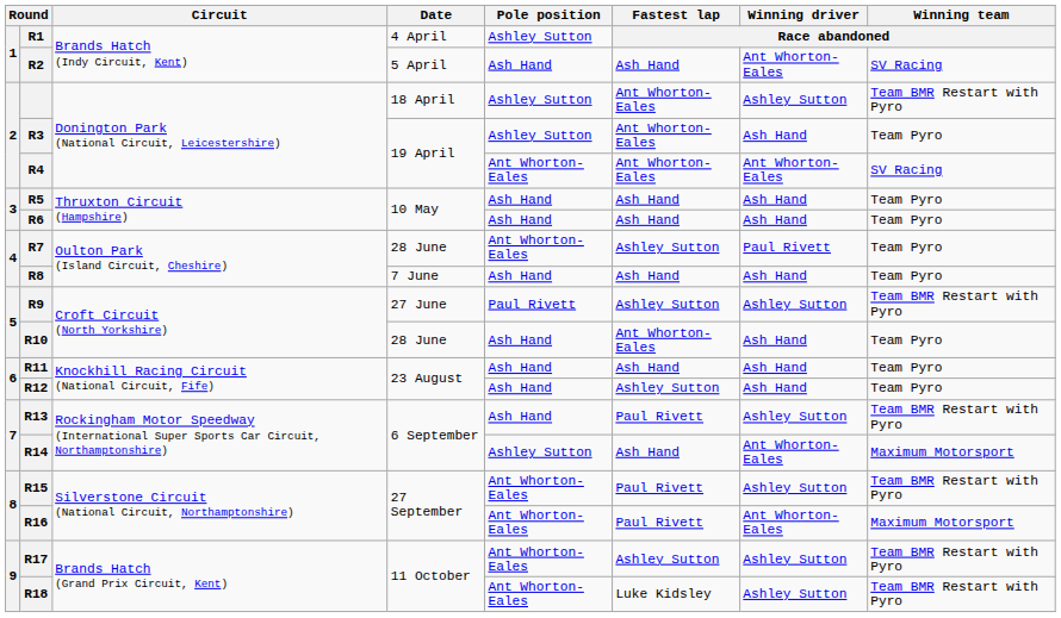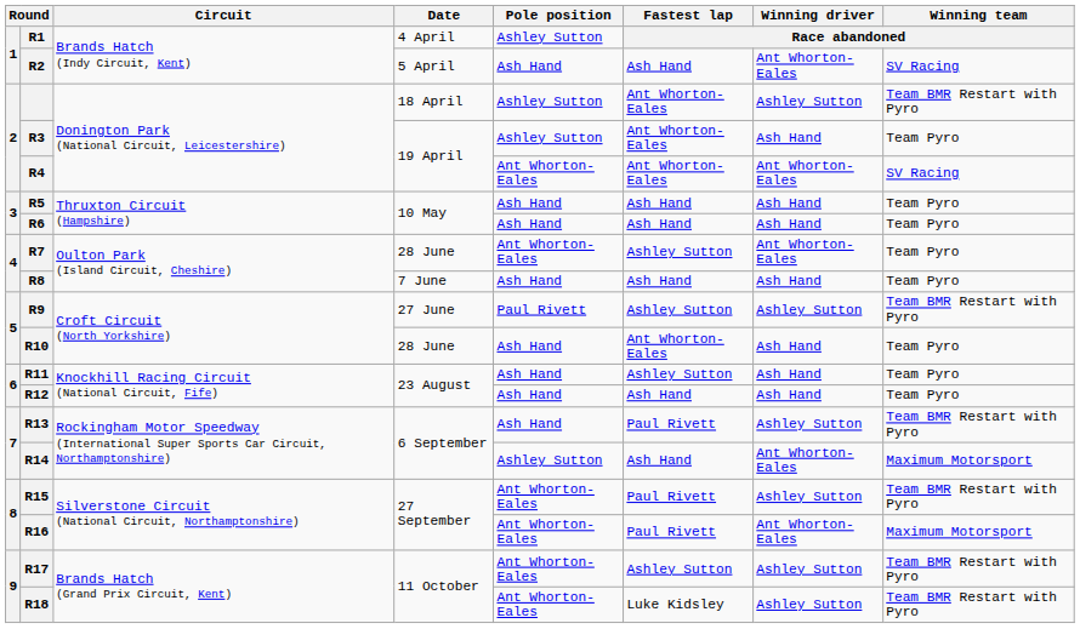 <table class="wikitable" style="font-size: 85%">
 <tr>
 <th colspan=2>Round</th>
 <th>Circuit</th>
 <th>Date</th>
 <th>Pole position</th>
 <th>Fastest lap</th>
 <th>Winning driver</th>
 <th>Winning team</th>
 </tr>
 <tr>
 <th rowspan=2>1</th>
 <th>R1</th>
 <td rowspan=2><a href='#'>Brands Hatch</a><br><small>(Indy Circuit, <a href='#'>Kent</a>)</small></td>
 <td>4 April</td>
 <td><a href='#'>Ashley Sutton</a></td>
 <th colspan=3>Race abandoned</th>
 </tr>
 <tr>
 <th>R2</th>
 <td>5 April</td>
 <td><a href='#'>Ash Hand</a></td>
 <td><a href='#'>Ash Hand</a></td>
 <td><a href='#'>Ant Whorton-Eales</a></td>
 <td><a href='#'>SV Racing</a></td>
 </tr>
 <tr>
 <th rowspan=3>2</th>
 <th></th>
 <td rowspan=3><a href='#'>Donington Park</a><br><small>(National Circuit, <a href='#'>Leicestershire</a>)</small></td>
 <td>18 April</td>
 <td><a href='#'>Ashley Sutton</a></td>
 <td><a href='#'>Ant Whorton-Eales</a></td>
 <td><a href='#'>Ashley Sutton</a></td>
 <td><a href='#'>Team BMR</a> Restart with Pyro</td>
 </tr>
 <tr>
 <th>R3</th>
 <td rowspan=2>19 April</td>
 <td><a href='#'>Ashley Sutton</a></td>
 <td><a href='#'>Ant Whorton-Eales</a></td>
 <td><a href='#'>Ash Hand</a></td>
 <td>Team Pyro</td>
 </tr>
 <tr>
 <th>R4</th>
 <td><a href='#'>Ant Whorton-Eales</a></td>
 <td><a href='#'>Ant Whorton-Eales</a></td>
 <td><a href='#'>Ant Whorton-Eales</a></td>
 <td><a href='#'>SV Racing</a></td>
 </tr>
 <tr>
 <th rowspan=2>3</th>
 <th>R5</th>
 <td rowspan=2><a href='#'>Thruxton Circuit</a><br><small>(<a href='#'>Hampshire</a>)</small></td>
 <td rowspan=2>10 May</td>
 <td><a href='#'>Ash Hand</a></td>
 <td><a href='#'>Ash Hand</a></td>
 <td><a href='#'>Ash Hand</a></td>
 <td>Team Pyro</td>
 </tr>
 <tr>
 <th>R6</th>
 <td><a href='#'>Ash Hand</a></td>
 <td><a href='#'>Ash Hand</a></td>
 <td><a href='#'>Ash Hand</a></td>
 <td>Team Pyro</td>
 </tr>
 <tr>
 <th rowspan=2>4</th>
 <th>R7</th>
 <td rowspan=2><a href='#'>Oulton Park</a><br><small>(Island Circuit, <a href='#'>Cheshire</a>)</small></td>
 <td>28 June</td>
 <td><a href='#'>Ant Whorton-Eales</a></td>
 <td><a href='#'>Ashley Sutton</a></td>
-<td><a href='#'>Paul Rivett</a></td>
+<td><a href='#'>Ant Whorton-Eales</a></td>
 <td>Team Pyro</td>
 </tr>
 <tr>
 <th>R8</th>
 <td>7 June</td>
 <td><a href='#'>Ash Hand</a></td>
 <td><a href='#'>Ash Hand</a></td>
 <td><a href='#'>Ash Hand</a></td>
 <td>Team Pyro</td>
 </tr>
 <tr>
 <th rowspan=2>5</th>
 <th>R9</th>
 <td rowspan=2><a href='#'>Croft Circuit</a><br><small>(<a href='#'>North Yorkshire</a>)</small></td>
 <td>27 June</td>
 <td><a href='#'>Paul Rivett</a></td>
 <td><a href='#'>Ashley Sutton</a></td>
 <td><a href='#'>Ashley Sutton</a></td>
 <td><a href='#'>Team BMR</a> Restart with Pyro</td>
 </tr>
 <tr>
 <th>R10</th>
 <td>28 June</td>
 <td><a href='#'>Ash Hand</a></td>
 <td><a href='#'>Ant Whorton-Eales</a></td>
 <td><a href='#'>Ash Hand</a></td>
 <td>Team Pyro</td>
 </tr>
 <tr>
 <th rowspan=2>6</th>
 <th>R11</th>
 <td rowspan=2><a href='#'>Knockhill Racing Circuit</a><br><small>(National Circuit, <a href='#'>Fife</a>)</small></td>
 <td rowspan=2>23 August</td>
 <td><a href='#'>Ash Hand</a></td>
-<td><a href='#'>Ash Hand</a></td>
+<td><a href='#'>Ashley Sutton</a></td>
 <td><a href='#'>Ash Hand</a></td>
 <td>Team Pyro</td>
 </tr>
 <tr>
 <th>R12</th>
 <td><a href='#'>Ash Hand</a></td>
-<td><a href='#'>Ashley Sutton</a></td>
+<td><a href='#'>Ash Hand</a></td>
 <td><a href='#'>Ash Hand</a></td>
 <td>Team Pyro</td>
 </tr>
 <tr>
 <th rowspan=2>7</th>
 <th>R13</th>
 <td rowspan=2><a href='#'>Rockingham Motor Speedway</a><br><small>(International Super Sports Car Circuit, <a href='#'>Northamptonshire</a>)</small></td>
 <td rowspan=2>6 September</td>
 <td><a href='#'>Ash Hand</a></td>
 <td><a href='#'>Paul Rivett</a></td>
 <td><a href='#'>Ashley Sutton</a></td>
 <td><a href='#'>Team BMR</a> Restart with Pyro</td>
 </tr>
 <tr>
 <th>R14</th>
 <td><a href='#'>Ashley Sutton</a></td>
 <td><a href='#'>Ash Hand</a></td>
 <td><a href='#'>Ant Whorton-Eales</a></td>
 <td><a href='#'>Maximum Motorsport</a></td>
 </tr>
 <tr>
 <th rowspan=2>8</th>
 <th>R15</th>
 <td rowspan=2><a href='#'>Silverstone Circuit</a><br><small>(National Circuit, <a href='#'>Northamptonshire</a>)</small></td>
 <td rowspan=2>27 September</td>
 <td><a href='#'>Ant Whorton-Eales</a></td>
 <td><a href='#'>Paul Rivett</a></td>
 <td><a href='#'>Ashley Sutton</a></td>
 <td><a href='#'>Team BMR</a> Restart with Pyro</td>
 </tr>
 <tr>
 <th>R16</th>
 <td><a href='#'>Ant Whorton-Eales</a></td>
 <td><a href='#'>Paul Rivett</a></td>
 <td><a href='#'>Ant Whorton-Eales</a></td>
 <td><a href='#'>Maximum Motorsport</a></td>
 </tr>
 <tr>
 <th rowspan=2>9</th>
 <th>R17</th>
 <td rowspan=2><a href='#'>Brands Hatch</a><br><small>(Grand Prix Circuit, <a href='#'>Kent</a>)</small></td>
 <td rowspan=2>11 October</td>
 <td><a href='#'>Ant Whorton-Eales</a></td>
 <td><a href='#'>Ashley Sutton</a></td>
 <td><a href='#'>Ashley Sutton</a></td>
 <td><a href='#'>Team BMR</a> Restart with Pyro</td>
 </tr>
 <tr>
 <th>R18</th>
 <td><a href='#'>Ant Whorton-Eales</a></td>
 <td>Luke Kidsley</td>
 <td><a href='#'>Ashley Sutton</a></td>
 <td><a href='#'>Team BMR</a> Restart with Pyro</td>
 </tr>
 </table>
